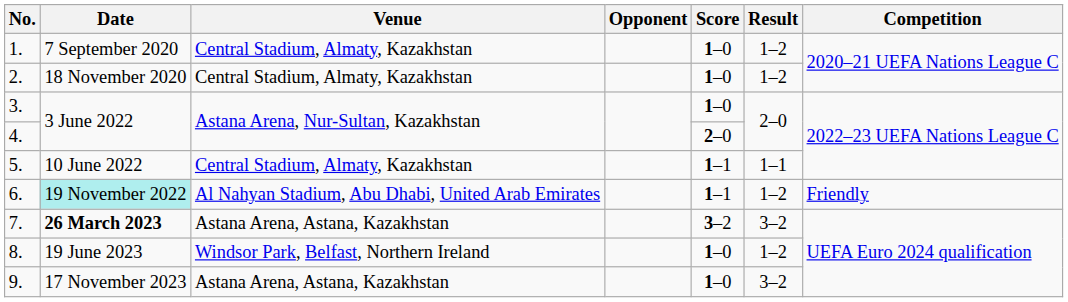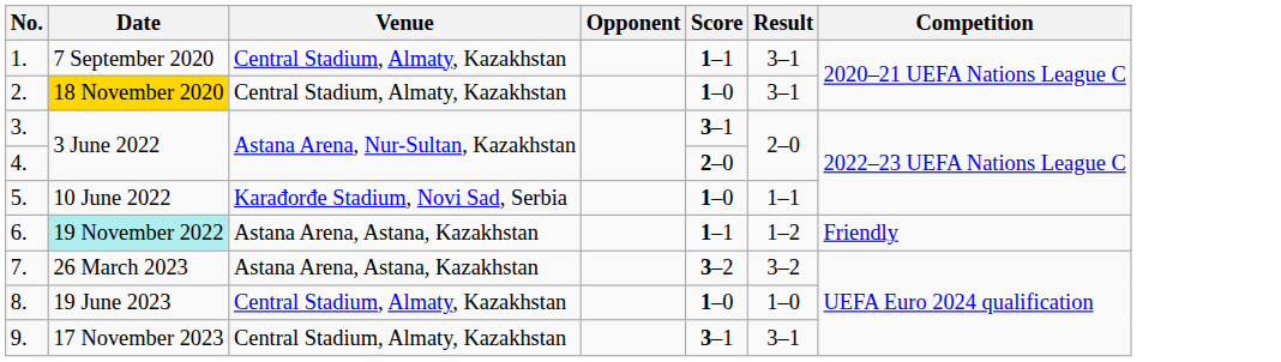 <table class="wikitable plainrowheaders sortable">
 <tr>
 <th>No.</th>
 <th>Date</th>
 <th>Venue</th>
 <th>Opponent</th>
 <th>Score</th>
 <th>Result</th>
 <th>Competition</th>
 </tr>
 <tr>
 <td>1.</td>
 <td>7 September 2020</td>
 <td><a href='#'>Central Stadium</a>, <a href='#'>Almaty</a>, Kazakhstan</td>
 <td></td>
-<td align=center><strong>1</strong>–0</td>
-<td align=center>1–2</td>
+<td align=center><strong>1</strong>–1</td>
+<td align=center>3–1</td>
 <td rowspan=2><a href='#'>2020–21 UEFA Nations League C</a></td>
 </tr>
 <tr>
 <td>2.</td>
-<td>18 November 2020</td>
+<td style="background: gold;">18 November 2020</td>
 <td>Central Stadium, Almaty, Kazakhstan</td>
 <td></td>
 <td align=center><strong>1</strong>–0</td>
-<td align=center>1–2</td>
+<td align=center>3–1</td>
 </tr>
 <tr>
 <td>3.</td>
 <td rowspan=2>3 June 2022</td>
 <td rowspan=2><a href='#'>Astana Arena</a>, <a href='#'>Nur-Sultan</a>, Kazakhstan</td>
 <td rowspan=2></td>
-<td align=center><strong>1</strong>–0</td>
+<td align=center><strong>3</strong>–1</td>
 <td rowspan=2 align=center>2–0</td>
 <td rowspan=3><a href='#'>2022–23 UEFA Nations League C</a></td>
 </tr>
 <tr>
 <td>4.</td>
 <td align=center><strong>2</strong>–0</td>
 </tr>
 <tr>
 <td>5.</td>
 <td>10 June 2022</td>
-<td><a href='#'>Central Stadium</a>, <a href='#'>Almaty</a>, Kazakhstan</td>
+<td><a href='#'>Karađorđe Stadium</a>, <a href='#'>Novi Sad</a>, Serbia</td>
 <td></td>
-<td align=center><strong>1</strong>–1</td>
+<td align=center><strong>1</strong>–0</td>
 <td align=center>1–1</td>
 </tr>
 <tr>
 <td>6.</td>
 <td style="background: paleturquoise;">19 November 2022</td>
-<td><a href='#'>Al Nahyan Stadium</a>, <a href='#'>Abu Dhabi</a>, <a href='#'>United Arab Emirates</a></td>
+<td>Astana Arena, Astana, Kazakhstan</td>
 <td></td>
 <td align=center><strong>1</strong>–1</td>
 <td align=center>1–2</td>
 <td><a href='#'>Friendly</a></td>
 </tr>
 <tr>
 <td>7.</td>
-<td><strong>26 March 2023</strong></td>
+<td>26 March 2023</td>
 <td>Astana Arena, Astana, Kazakhstan</td>
 <td></td>
 <td align=center><strong>3</strong>–2</td>
 <td align=center>3–2</td>
 <td rowspan=3><a href='#'>UEFA Euro 2024 qualification</a></td>
 </tr>
 <tr>
 <td>8.</td>
 <td>19 June 2023</td>
-<td><a href='#'>Windsor Park</a>, <a href='#'>Belfast</a>, Northern Ireland</td>
+<td><a href='#'>Central Stadium</a>, <a href='#'>Almaty</a>, Kazakhstan</td>
 <td></td>
 <td align=center><strong>1</strong>–0</td>
-<td align=center>1–2</td>
+<td align=center>1–0</td>
 </tr>
 <tr>
 <td>9.</td>
 <td>17 November 2023</td>
-<td>Astana Arena, Astana, Kazakhstan</td>
+<td>Central Stadium, Almaty, Kazakhstan</td>
 <td></td>
-<td align=center><strong>1</strong>–0</td>
-<td align=center>3–2</td>
+<td align=center><strong>3</strong>–1</td>
+<td align=center>3–1</td>
 </tr>
 </table>
